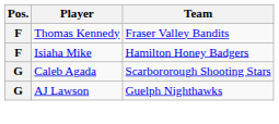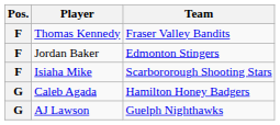 <table class="wikitable">
 <tr>
 <th>Pos.</th>
 <th>Player</th>
 <th>Team</th>
 </tr>
 <tr>
 <th>F</th>
 <td><a href='#'>Thomas Kennedy</a></td>
 <td><a href='#'>Fraser Valley Bandits</a></td>
 </tr>
 <tr>
 <th>F</th>
+<td>Jordan Baker</td>
+<td><a href='#'>Edmonton Stingers</a></td>
+</tr>
+<tr>
+<th>F</th>
 <td><a href='#'>Isiaha Mike</a></td>
-<td><a href='#'>Hamilton Honey Badgers</a></td>
+<td><a href='#'>Scarbororough Shooting Stars</a></td>
 </tr>
 <tr>
 <th>G</th>
 <td><a href='#'>Caleb Agada</a></td>
-<td><a href='#'>Scarbororough Shooting Stars</a></td>
+<td><a href='#'>Hamilton Honey Badgers</a></td>
 </tr>
 <tr>
 <th>G</th>
 <td><a href='#'>AJ Lawson</a></td>
 <td><a href='#'>Guelph Nighthawks</a></td>
 </tr>
 </table>
